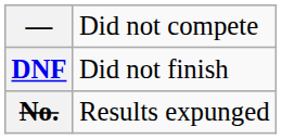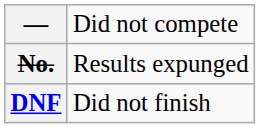 <table class="wikitable">
 <tr>
 <th scope="row">—</th>
 <td>Did not compete</td>
 </tr>
 <tr>
+<th scope="row"><s>No.</s></th>
+<td>Results expunged</td>
+</tr>
+<tr>
 <th scope="row"><a href='#'>DNF</a></th>
 <td>Did not finish</td>
 </tr>
-<tr>
-<th scope="row"><s>No.</s></th>
-<td>Results expunged</td>
-</tr>
 </table>
